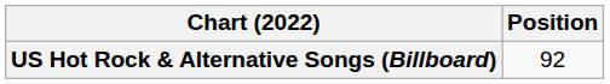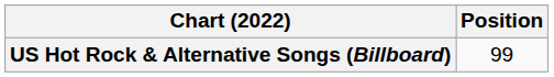 <table class="wikitable plainrowheaders" style="text-align:center">
 <tr>
 <th scope="col">Chart (2022)</th>
 <th scope="col">Position</th>
 </tr>
 <tr>
 <th scope="row">US Hot Rock & Alternative Songs (<em>Billboard</em>)</th>
-<td>92</td>
+<td>99</td>
 </tr>
 </table>
